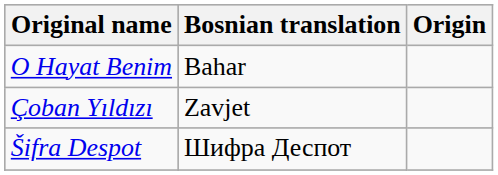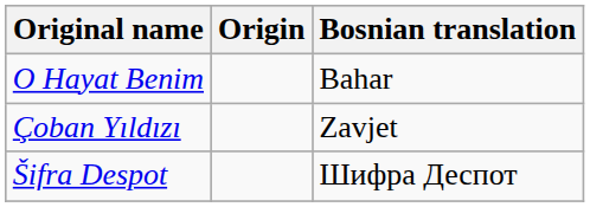 <table class="wikitable">
 <tr>
 <th>Original name</th>
+<th>Origin</th>
 <th>Bosnian translation</th>
-<th>Origin</th>
 </tr>
 <tr>
 <td><em><a href='#'>O Hayat Benim</a></em></td>
+<td></td>
 <td>Bahar</td>
-<td></td>
 </tr>
 <tr>
 <td><em><a href='#'>Çoban Yıldızı</a></em></td>
+<td></td>
 <td>Zavjet</td>
-<td></td>
 </tr>
 <tr>
 <td><em><a href='#'>Šifra Despot</a></em></td>
+<td></td>
 <td>Шифра Деспот</td>
-<td></td>
 </tr>
 </table>
